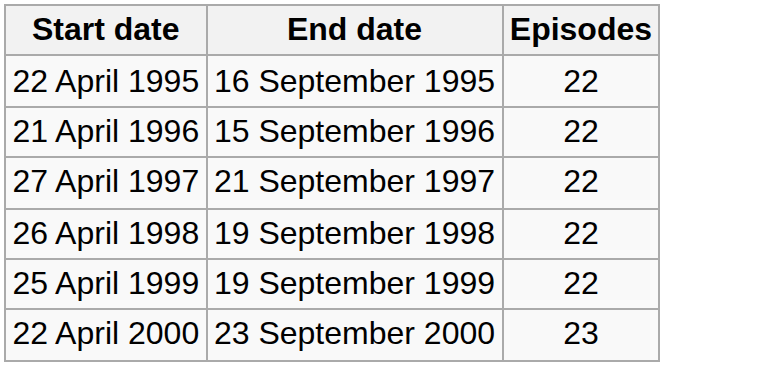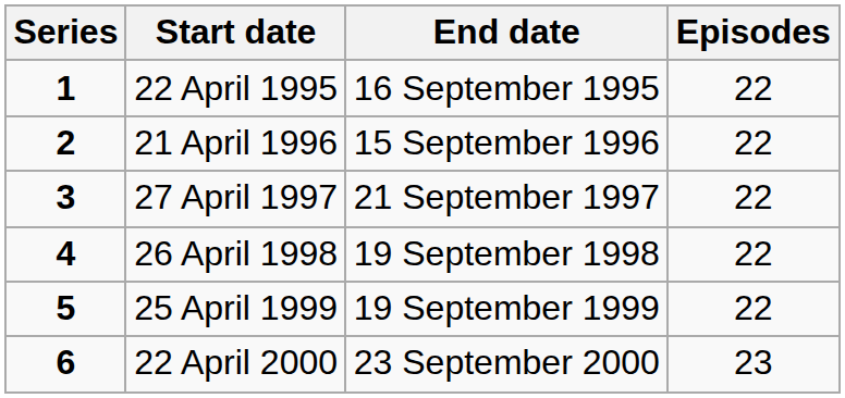 <table class="wikitable" style="text-align:center;">
 <tr>
+<th>Series</th>
 <th>Start date</th>
 <th>End date</th>
 <th>Episodes</th>
 </tr>
 <tr>
+<td><strong>1</strong></td>
 <td>22 April 1995</td>
 <td>16 September 1995</td>
 <td>22</td>
 </tr>
 <tr>
+<td><strong>2</strong></td>
 <td>21 April 1996</td>
 <td>15 September 1996</td>
 <td>22</td>
 </tr>
 <tr>
+<td><strong>3</strong></td>
 <td>27 April 1997</td>
 <td>21 September 1997</td>
 <td>22</td>
 </tr>
 <tr>
+<td><strong>4</strong></td>
 <td>26 April 1998</td>
 <td>19 September 1998</td>
 <td>22</td>
 </tr>
 <tr>
+<td><strong>5</strong></td>
 <td>25 April 1999</td>
 <td>19 September 1999</td>
 <td>22</td>
 </tr>
 <tr>
+<td><strong>6</strong></td>
 <td>22 April 2000</td>
 <td>23 September 2000</td>
 <td>23</td>
 </tr>
 </table>
